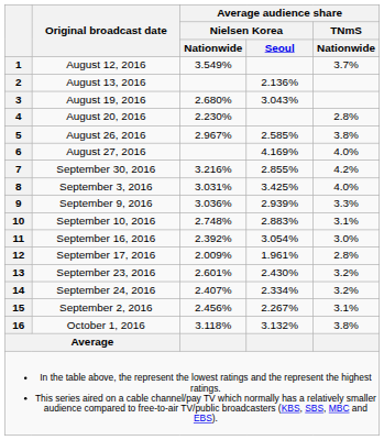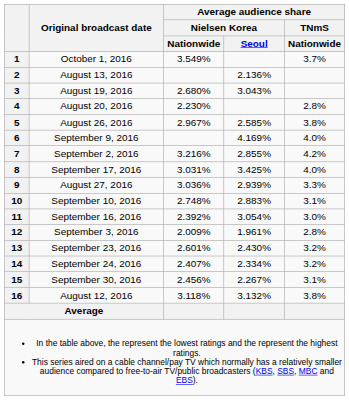 <table class=wikitable style="text-align:center; width:550px">
 <tr>
 <th rowspan="3"></th>
 <th rowspan="3">Original broadcast date</th>
 <th colspan="3">Average audience share</th>
 </tr>
 <tr>
 <th colspan="2">Nielsen Korea</th>
 <th>TNmS</th>
 </tr>
 <tr>
 <th width=90>Nationwide</th>
 <th width=90><a href='#'>Seoul</a></th>
 <th width=90>Nationwide</th>
 </tr>
 <tr>
 <th>1</th>
-<td>August 12, 2016</td>
+<td>October 1, 2016</td>
 <td>3.549%</td>
 <td></td>
 <td>3.7%</td>
 </tr>
 <tr>
 <th>2</th>
 <td>August 13, 2016</td>
 <td></td>
 <td>2.136%</td>
 <td></td>
 </tr>
 <tr>
 <th>3</th>
 <td>August 19, 2016</td>
 <td>2.680%</td>
 <td>3.043%</td>
 <td></td>
 </tr>
 <tr>
 <th>4</th>
 <td>August 20, 2016</td>
 <td>2.230%</td>
 <td></td>
 <td>2.8%</td>
 </tr>
 <tr>
 <th>5</th>
 <td>August 26, 2016</td>
 <td>2.967%</td>
 <td>2.585%</td>
 <td>3.8%</td>
 </tr>
 <tr>
 <th>6</th>
-<td>August 27, 2016</td>
+<td>September 9, 2016</td>
 <td></td>
 <td>4.169%</td>
 <td>4.0%</td>
 </tr>
 <tr>
 <th>7</th>
-<td>September 30, 2016</td>
+<td>September 2, 2016</td>
 <td>3.216%</td>
 <td>2.855%</td>
 <td>4.2%</td>
 </tr>
 <tr>
 <th>8</th>
-<td>September 3, 2016</td>
+<td>September 17, 2016</td>
 <td>3.031%</td>
 <td>3.425%</td>
 <td>4.0%</td>
 </tr>
 <tr>
 <th>9</th>
-<td>September 9, 2016</td>
+<td>August 27, 2016</td>
 <td>3.036%</td>
 <td>2.939%</td>
 <td>3.3%</td>
 </tr>
 <tr>
 <th>10</th>
 <td>September 10, 2016</td>
 <td>2.748%</td>
 <td>2.883%</td>
 <td>3.1%</td>
 </tr>
 <tr>
 <th>11</th>
 <td>September 16, 2016</td>
 <td>2.392%</td>
 <td>3.054%</td>
 <td>3.0%</td>
 </tr>
 <tr>
 <th>12</th>
-<td>September 17, 2016</td>
+<td>September 3, 2016</td>
 <td>2.009%</td>
 <td>1.961%</td>
 <td>2.8%</td>
 </tr>
 <tr>
 <th>13</th>
 <td>September 23, 2016</td>
 <td>2.601%</td>
 <td>2.430%</td>
 <td>3.2%</td>
 </tr>
 <tr>
 <th>14</th>
 <td>September 24, 2016</td>
 <td>2.407%</td>
 <td>2.334%</td>
 <td>3.2%</td>
 </tr>
 <tr>
 <th>15</th>
-<td>September 2, 2016</td>
+<td>September 30, 2016</td>
 <td>2.456%</td>
 <td>2.267%</td>
 <td>3.1%</td>
 </tr>
 <tr>
 <th>16</th>
-<td>October 1, 2016</td>
+<td>August 12, 2016</td>
 <td>3.118%</td>
 <td>3.132%</td>
 <td>3.8%</td>
 </tr>
 <tr>
 <th colspan=2>Average</th>
 <th></th>
 <th></th>
 <th></th>
 </tr>
 <tr>
 <td colspan="5" style="font-size:85%"><br><ul><li>In the table above, the <strong></strong> represent the lowest ratings and the <strong></strong> represent the highest ratings.</li><li>This series aired on a cable channel/pay TV which normally has a relatively smaller audience compared to free-to-air TV/public broadcasters (<a href='#'>KBS</a>, <a href='#'>SBS</a>, <a href='#'>MBC</a> and <a href='#'>EBS</a>).</li></ul></td>
 </tr>
 </table>
